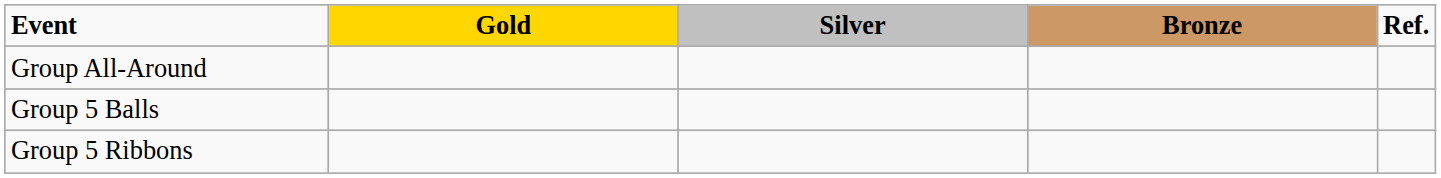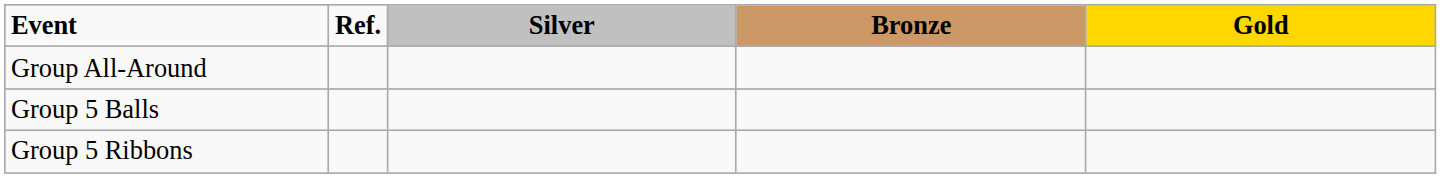 <table class="wikitable">
 <tr>
 <td style="width:12em;"><strong>Event</strong></td>
-<td style="text-align:center; background:gold; width:13em;"><strong>Gold</strong></td>
+<td style="width:1em;"><strong>Ref.</strong></td>
 <td style="text-align:center; background:silver; width:13em;"><strong>Silver</strong></td>
 <td style="text-align:center; background:#c96; width:13em;"><strong>Bronze</strong></td>
-<td style="width:1em;"><strong>Ref.</strong></td>
+<td style="text-align:center; background:gold; width:13em;"><strong>Gold</strong></td>
 </tr>
 <tr>
 <td>Group All-Around</td>
+<td></td>
 <td><br></td>
 <td><br></td>
 <td><br></td>
-<td></td>
 </tr>
 <tr>
 <td>Group 5 Balls</td>
+<td></td>
 <td><br></td>
 <td><br></td>
 <td><br></td>
-<td></td>
 </tr>
 <tr>
 <td>Group 5 Ribbons</td>
+<td></td>
 <td><br></td>
 <td><br></td>
 <td><br></td>
-<td></td>
 </tr>
 </table>
